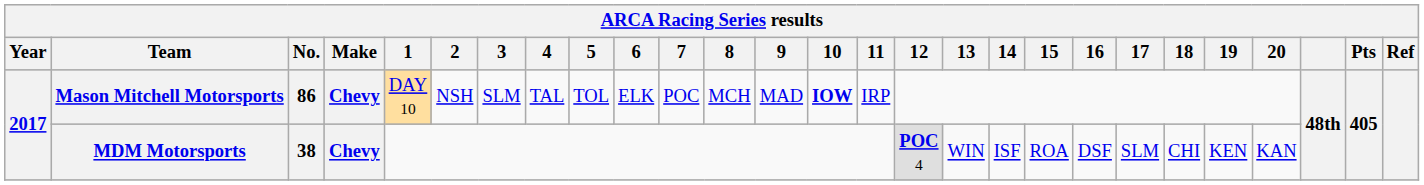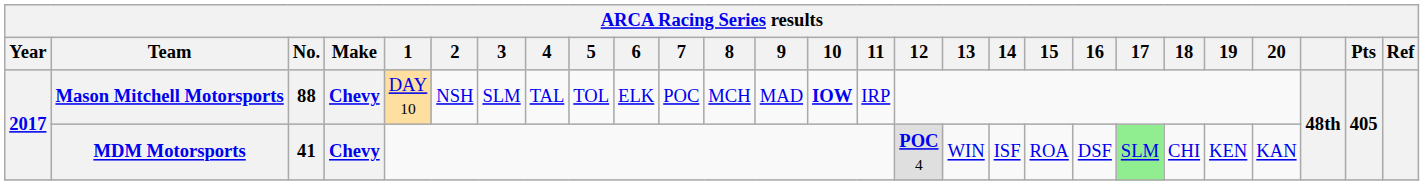 <table class="wikitable" style="text-align:center; font-size:75%">
 <tr>
 <th colspan=27><a href='#'>ARCA Racing Series</a> results</th>
 </tr>
 <tr>
 <th>Year</th>
 <th>Team</th>
 <th>No.</th>
 <th>Make</th>
 <th>1</th>
 <th>2</th>
 <th>3</th>
 <th>4</th>
 <th>5</th>
 <th>6</th>
 <th>7</th>
 <th>8</th>
 <th>9</th>
 <th>10</th>
 <th>11</th>
 <th>12</th>
 <th>13</th>
 <th>14</th>
 <th>15</th>
 <th>16</th>
 <th>17</th>
 <th>18</th>
 <th>19</th>
 <th>20</th>
 <th></th>
 <th>Pts</th>
 <th>Ref</th>
 </tr>
 <tr>
 <th rowspan=2><a href='#'>2017</a></th>
 <th><a href='#'>Mason Mitchell Motorsports</a></th>
-<th>86</th>
+<th>88</th>
 <th><a href='#'>Chevy</a></th>
 <td style="background:#FFDF9F;"><a href='#'>DAY</a><br><small>10</small></td>
 <td><a href='#'>NSH</a></td>
 <td><a href='#'>SLM</a></td>
 <td><a href='#'>TAL</a></td>
 <td><a href='#'>TOL</a></td>
 <td><a href='#'>ELK</a></td>
 <td><a href='#'>POC</a></td>
 <td><a href='#'>MCH</a></td>
 <td><a href='#'>MAD</a></td>
 <td><strong><a href='#'>IOW</a></strong></td>
 <td><a href='#'>IRP</a></td>
 <td colspan=9></td>
 <th rowspan=2>48th</th>
 <th rowspan=2>405</th>
 <th rowspan=2></th>
 </tr>
 <tr>
 <th><a href='#'>MDM Motorsports</a></th>
-<th>38</th>
+<th>41</th>
 <th><a href='#'>Chevy</a></th>
 <td colspan=11></td>
 <td style="background:#DFDFDF;"><strong><a href='#'>POC</a></strong><br><small>4</small></td>
 <td><a href='#'>WIN</a></td>
 <td><a href='#'>ISF</a></td>
 <td><a href='#'>ROA</a></td>
 <td><a href='#'>DSF</a></td>
-<td><a href='#'>SLM</a></td>
+<td style="background: lightgreen;"><a href='#'>SLM</a></td>
 <td><a href='#'>CHI</a></td>
 <td><a href='#'>KEN</a></td>
 <td><a href='#'>KAN</a></td>
 </tr>
 </table>
